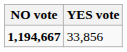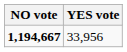 <table class="wikitable" border="1">
 <tr>
 <th>NO vote</th>
 <th>YES vote</th>
 </tr>
 <tr>
 <td><strong>1,194,667</strong></td>
-<td>33,856</td>
+<td>33,956</td>
 </tr>
 </table>
